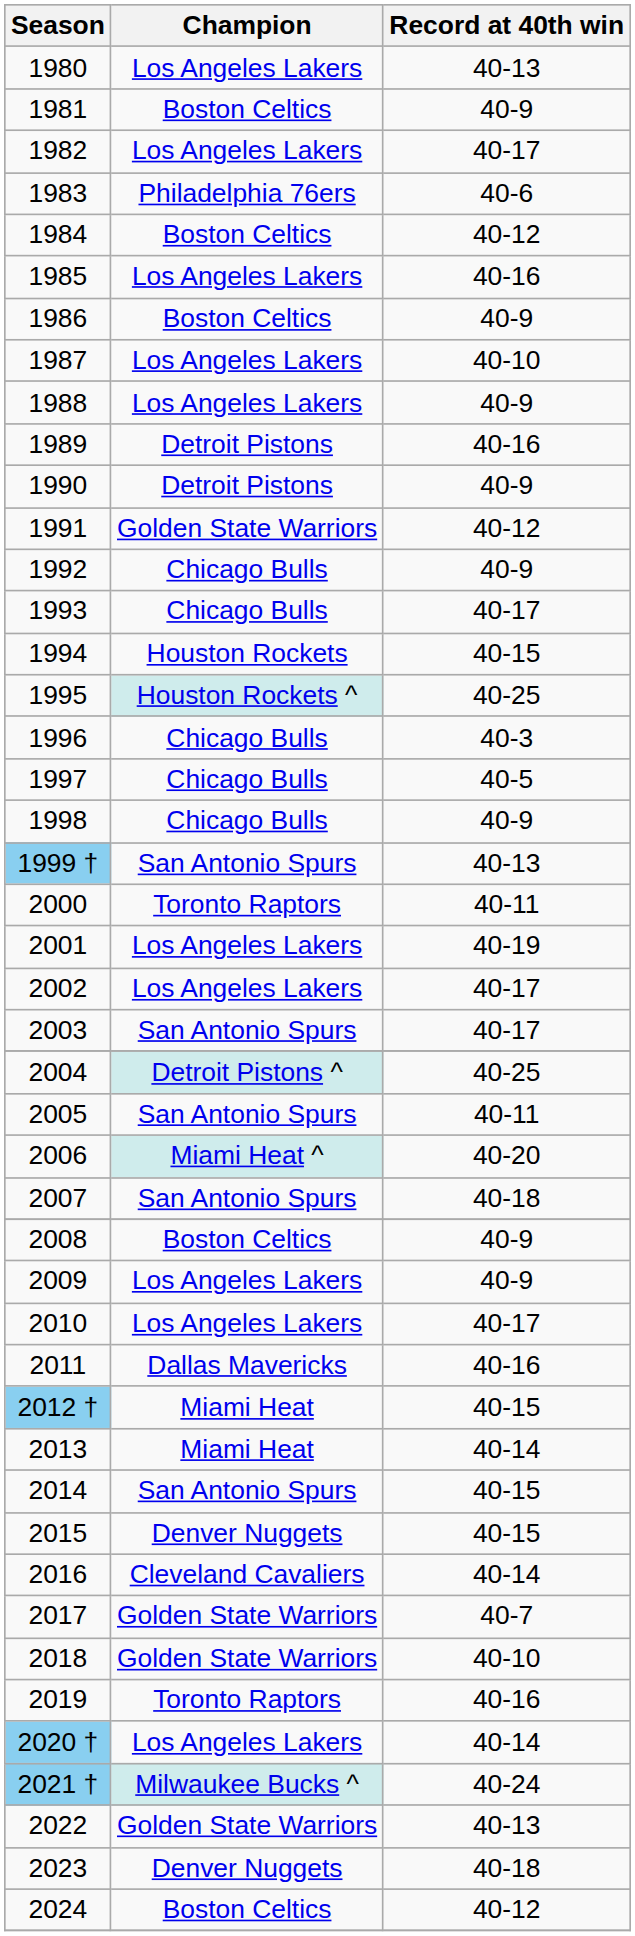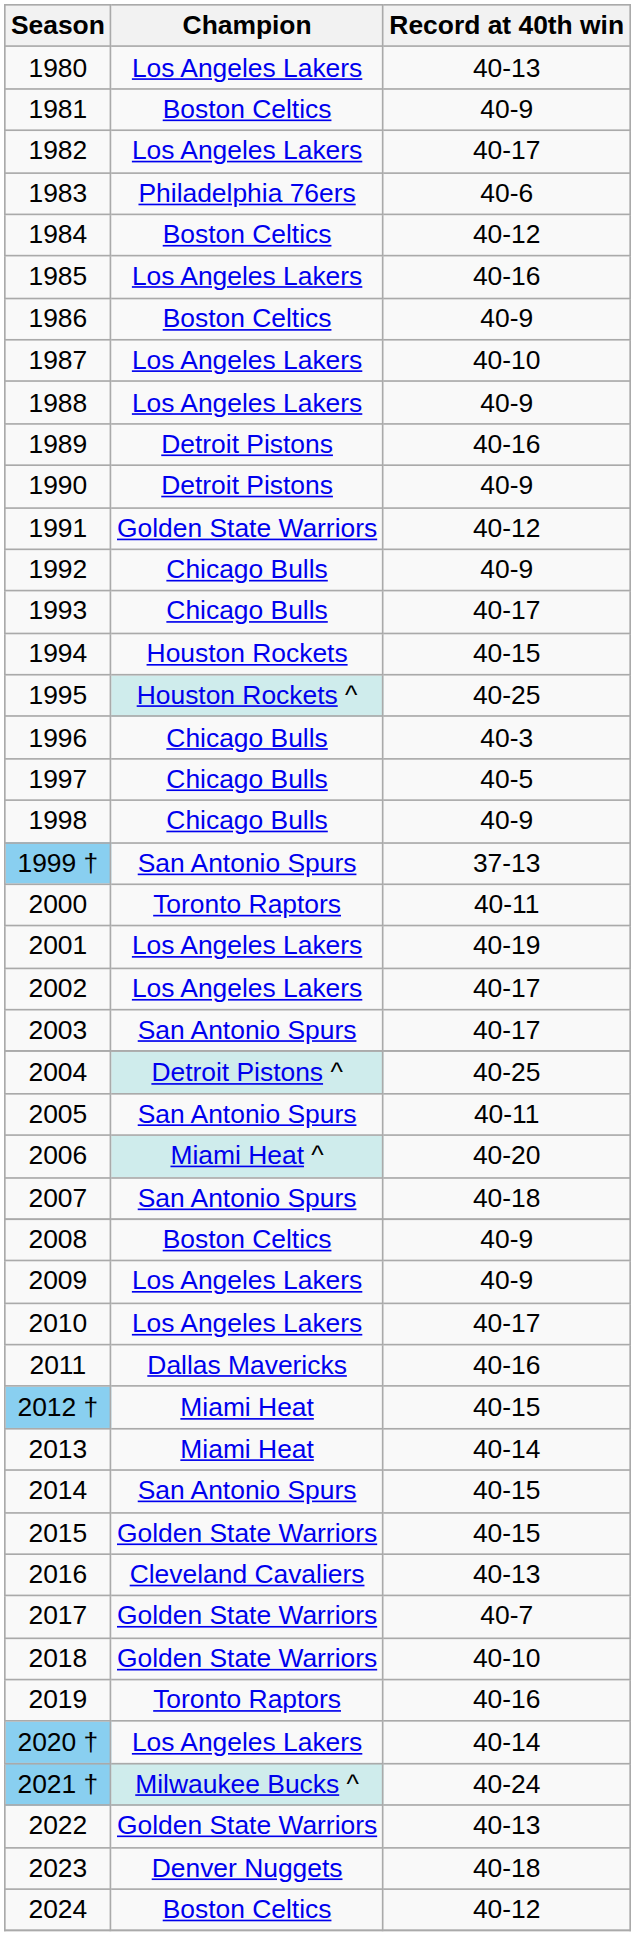 <table class="wikitable" style="text-align:center">
 <tr>
 <th>Season</th>
 <th>Champion</th>
 <th>Record at 40th win</th>
 </tr>
 <tr>
 <td>1980</td>
 <td><a href='#'>Los Angeles Lakers</a></td>
 <td>40-13</td>
 </tr>
 <tr>
 <td>1981</td>
 <td><a href='#'>Boston Celtics</a></td>
 <td>40-9</td>
 </tr>
 <tr>
 <td>1982</td>
 <td><a href='#'>Los Angeles Lakers</a></td>
 <td>40-17</td>
 </tr>
 <tr>
 <td>1983</td>
 <td><a href='#'>Philadelphia 76ers</a></td>
 <td>40-6</td>
 </tr>
 <tr>
 <td>1984</td>
 <td><a href='#'>Boston Celtics</a></td>
 <td>40-12</td>
 </tr>
 <tr>
 <td>1985</td>
 <td><a href='#'>Los Angeles Lakers</a></td>
 <td>40-16</td>
 </tr>
 <tr>
 <td>1986</td>
 <td><a href='#'>Boston Celtics</a></td>
 <td>40-9</td>
 </tr>
 <tr>
 <td>1987</td>
 <td><a href='#'>Los Angeles Lakers</a></td>
 <td>40-10</td>
 </tr>
 <tr>
 <td>1988</td>
 <td><a href='#'>Los Angeles Lakers</a></td>
 <td>40-9</td>
 </tr>
 <tr>
 <td>1989</td>
 <td><a href='#'>Detroit Pistons</a></td>
 <td>40-16</td>
 </tr>
 <tr>
 <td>1990</td>
 <td><a href='#'>Detroit Pistons</a></td>
 <td>40-9</td>
 </tr>
 <tr>
 <td>1991</td>
 <td><a href='#'>Golden State Warriors</a></td>
 <td>40-12</td>
 </tr>
 <tr>
 <td>1992</td>
 <td><a href='#'>Chicago Bulls</a></td>
 <td>40-9</td>
 </tr>
 <tr>
 <td>1993</td>
 <td><a href='#'>Chicago Bulls</a></td>
 <td>40-17</td>
 </tr>
 <tr>
 <td>1994</td>
 <td><a href='#'>Houston Rockets</a></td>
 <td>40-15</td>
 </tr>
 <tr>
 <td>1995</td>
 <td style="background-color:#CFECEC"><a href='#'>Houston Rockets</a> ^</td>
 <td>40-25</td>
 </tr>
 <tr>
 <td>1996</td>
 <td><a href='#'>Chicago Bulls</a></td>
 <td>40-3</td>
 </tr>
 <tr>
 <td>1997</td>
 <td><a href='#'>Chicago Bulls</a></td>
 <td>40-5</td>
 </tr>
 <tr>
 <td>1998</td>
 <td><a href='#'>Chicago Bulls</a></td>
 <td>40-9</td>
 </tr>
 <tr>
 <td style="background-color:#89CFF0">1999 †</td>
 <td><a href='#'>San Antonio Spurs</a></td>
-<td>40-13</td>
+<td>37-13</td>
 </tr>
 <tr>
 <td>2000</td>
 <td><a href='#'>Toronto Raptors</a></td>
 <td>40-11</td>
 </tr>
 <tr>
 <td>2001</td>
 <td><a href='#'>Los Angeles Lakers</a></td>
 <td>40-19</td>
 </tr>
 <tr>
 <td>2002</td>
 <td><a href='#'>Los Angeles Lakers</a></td>
 <td>40-17</td>
 </tr>
 <tr>
 <td>2003</td>
 <td><a href='#'>San Antonio Spurs</a></td>
 <td>40-17</td>
 </tr>
 <tr>
 </tr>
 <tr>
 <td>2004</td>
 <td style="background-color:#CFECEC"><a href='#'>Detroit Pistons</a> ^</td>
 <td>40-25</td>
 </tr>
 <tr>
 <td>2005</td>
 <td><a href='#'>San Antonio Spurs</a></td>
 <td>40-11</td>
 </tr>
 <tr>
 <td>2006</td>
 <td style="background-color:#CFECEC"><a href='#'>Miami Heat</a> ^</td>
 <td>40-20</td>
 </tr>
 <tr>
 <td>2007</td>
 <td><a href='#'>San Antonio Spurs</a></td>
 <td>40-18</td>
 </tr>
 <tr>
 </tr>
 <tr>
 <td>2008</td>
 <td><a href='#'>Boston Celtics</a></td>
 <td>40-9</td>
 </tr>
 <tr>
 <td>2009</td>
 <td><a href='#'>Los Angeles Lakers</a></td>
 <td>40-9</td>
 </tr>
 <tr>
 <td>2010</td>
 <td><a href='#'>Los Angeles Lakers</a></td>
 <td>40-17</td>
 </tr>
 <tr>
 <td>2011</td>
 <td><a href='#'>Dallas Mavericks</a></td>
 <td>40-16</td>
 </tr>
 <tr>
 <td style="background-color:#89CFF0">2012 †</td>
 <td><a href='#'>Miami Heat</a></td>
 <td>40-15</td>
 </tr>
 <tr>
 <td>2013</td>
 <td><a href='#'>Miami Heat</a></td>
 <td>40-14</td>
 </tr>
 <tr>
 <td>2014</td>
 <td><a href='#'>San Antonio Spurs</a></td>
 <td>40-15</td>
 </tr>
 <tr>
 <td>2015</td>
-<td><a href='#'>Denver Nuggets</a></td>
+<td><a href='#'>Golden State Warriors</a></td>
 <td>40-15</td>
 </tr>
 <tr>
 <td>2016</td>
 <td><a href='#'>Cleveland Cavaliers</a></td>
-<td>40-14</td>
+<td>40-13</td>
 </tr>
 <tr>
 <td>2017</td>
 <td><a href='#'>Golden State Warriors</a></td>
 <td>40-7</td>
 </tr>
 <tr>
 <td>2018</td>
 <td><a href='#'>Golden State Warriors</a></td>
 <td>40-10</td>
 </tr>
 <tr>
 <td>2019</td>
 <td><a href='#'>Toronto Raptors</a></td>
 <td>40-16</td>
 </tr>
 <tr>
 <td style="background-color:#89CFF0">2020 †</td>
 <td><a href='#'>Los Angeles Lakers</a></td>
 <td>40-14</td>
 </tr>
 <tr>
 <td style="background-color:#89CFF0">2021 †</td>
 <td style="background-color:#CFECEC"><a href='#'>Milwaukee Bucks</a> ^</td>
 <td>40-24</td>
 </tr>
 <tr>
 <td>2022</td>
 <td><a href='#'>Golden State Warriors</a></td>
 <td>40-13</td>
 </tr>
 <tr>
 <td>2023</td>
 <td><a href='#'>Denver Nuggets</a></td>
 <td>40-18</td>
 </tr>
 <tr>
 <td>2024</td>
 <td><a href='#'>Boston Celtics</a></td>
 <td>40-12</td>
 </tr>
 <tr>
 </tr>
 </table>
